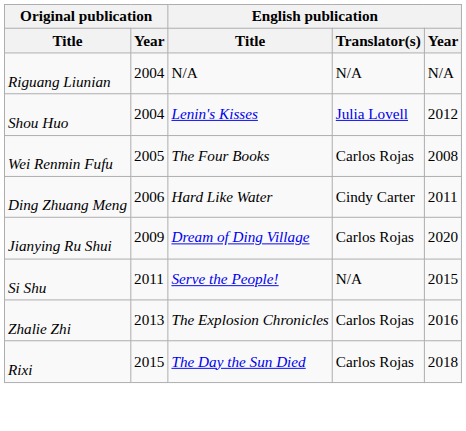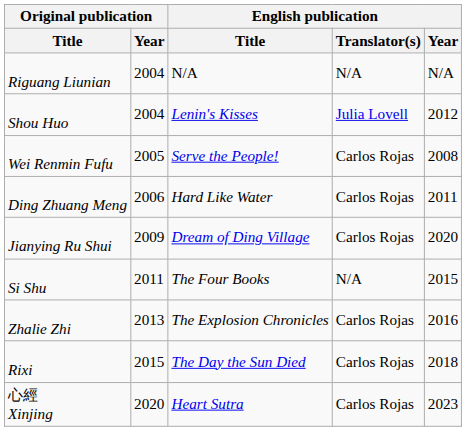 <table class="wikitable">
 <tr>
 <th colspan="2"><strong>Original publication</strong></th>
 <th colspan="3"><strong>English publication</strong></th>
 </tr>
 <tr>
 <th>Title</th>
 <th>Year</th>
 <th>Title</th>
 <th>Translator(s)</th>
 <th>Year</th>
 </tr>
 <tr>
 <td><br><em>Riguang Liunian</em></td>
 <td>2004</td>
 <td>N/A</td>
 <td>N/A</td>
 <td>N/A</td>
 </tr>
 <tr>
 <td><br><em>Shou Huo</em></td>
 <td>2004</td>
 <td><em><a href='#'>Lenin's Kisses</a></em></td>
 <td><a href='#'>Julia Lovell</a></td>
 <td>2012</td>
 </tr>
 <tr>
 <td><br><em>Wei Renmin Fufu</em></td>
 <td>2005</td>
-<td><em>The Four Books</em></td>
+<td><em><a href='#'>Serve the People!</a></em></td>
 <td>Carlos Rojas</td>
 <td>2008</td>
 </tr>
 <tr>
 <td><br><em>Ding Zhuang Meng</em></td>
 <td>2006</td>
 <td><em>Hard Like Water</em></td>
-<td>Cindy Carter</td>
+<td>Carlos Rojas</td>
 <td>2011</td>
 </tr>
 <tr>
 <td><br><em>Jianying Ru Shui</em></td>
 <td>2009</td>
 <td><em><a href='#'>Dream of Ding Village</a></em></td>
 <td>Carlos Rojas</td>
 <td>2020</td>
 </tr>
 <tr>
 <td><br><em>Si Shu</em></td>
 <td>2011</td>
-<td><em><a href='#'>Serve the People!</a></em></td>
+<td><em>The Four Books</em></td>
 <td>N/A</td>
 <td>2015</td>
 </tr>
 <tr>
 <td><br><em>Zhalie Zhi</em></td>
 <td>2013</td>
 <td><em>The Explosion Chronicles</em></td>
 <td>Carlos Rojas</td>
 <td>2016</td>
 </tr>
 <tr>
 <td><br><em>Rixi</em></td>
 <td>2015</td>
 <td><em><a href='#'>The Day the Sun Died</a></em></td>
 <td>Carlos Rojas</td>
 <td>2018</td>
 </tr>
+<tr>
+<td>心經<br><em>Xinjing</em></td>
+<td>2020</td>
+<td><em><a href='#'>Heart Sutra</a></em></td>
+<td>Carlos Rojas</td>
+<td>2023</td>
+</tr>
 </table>
